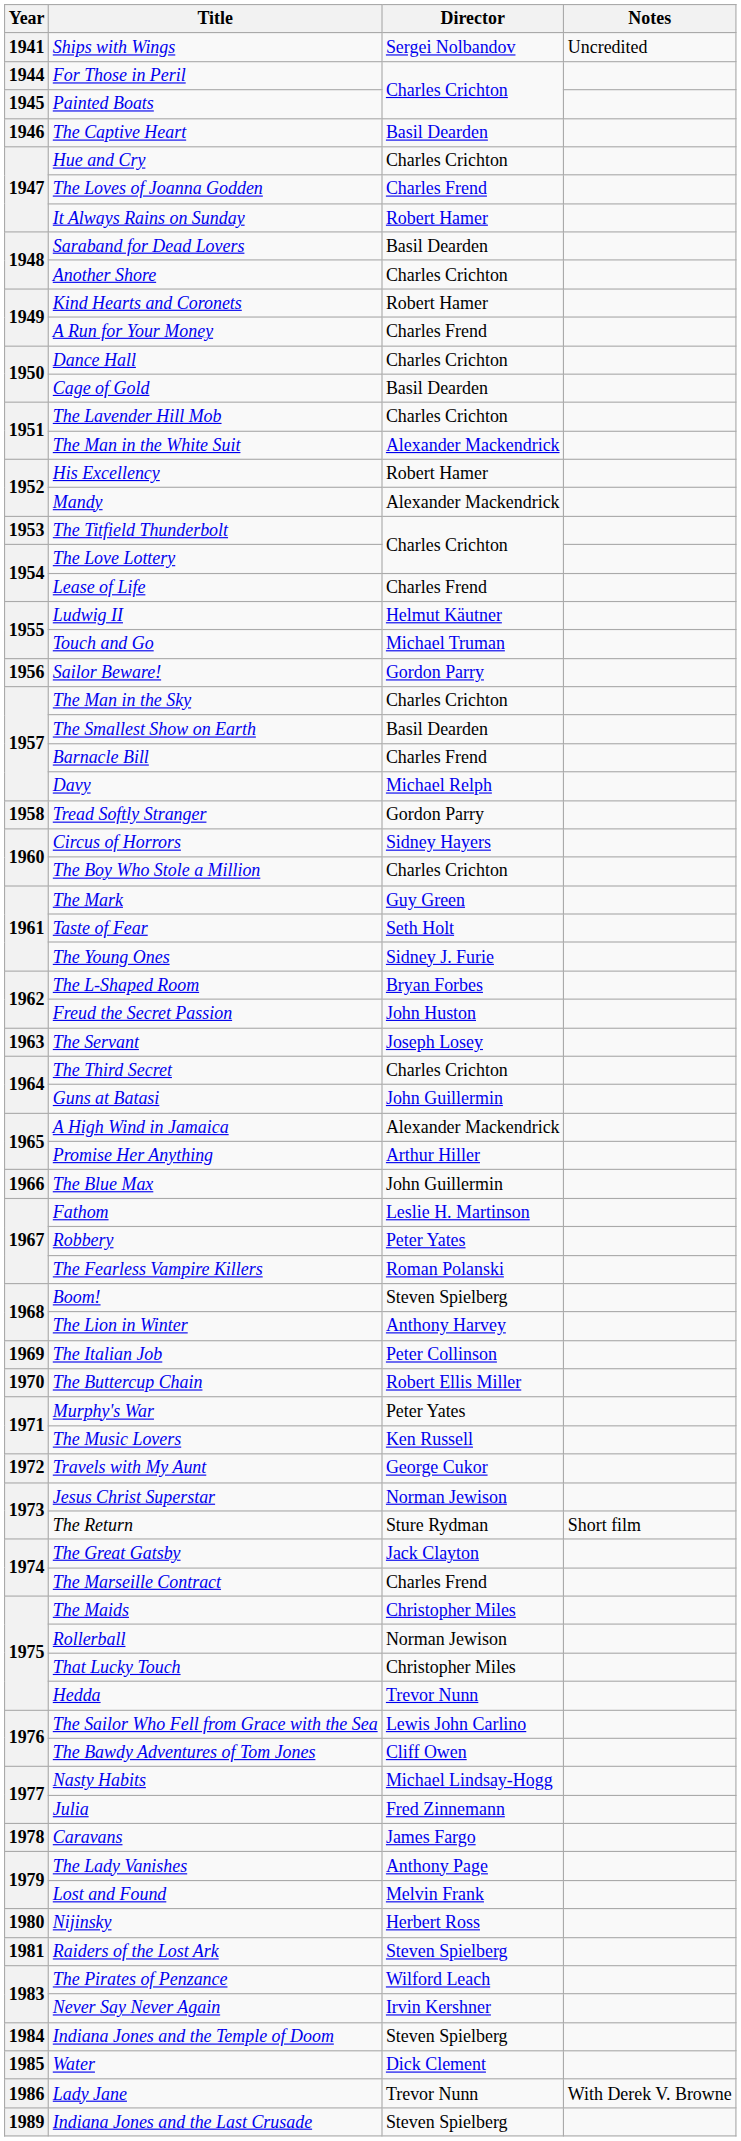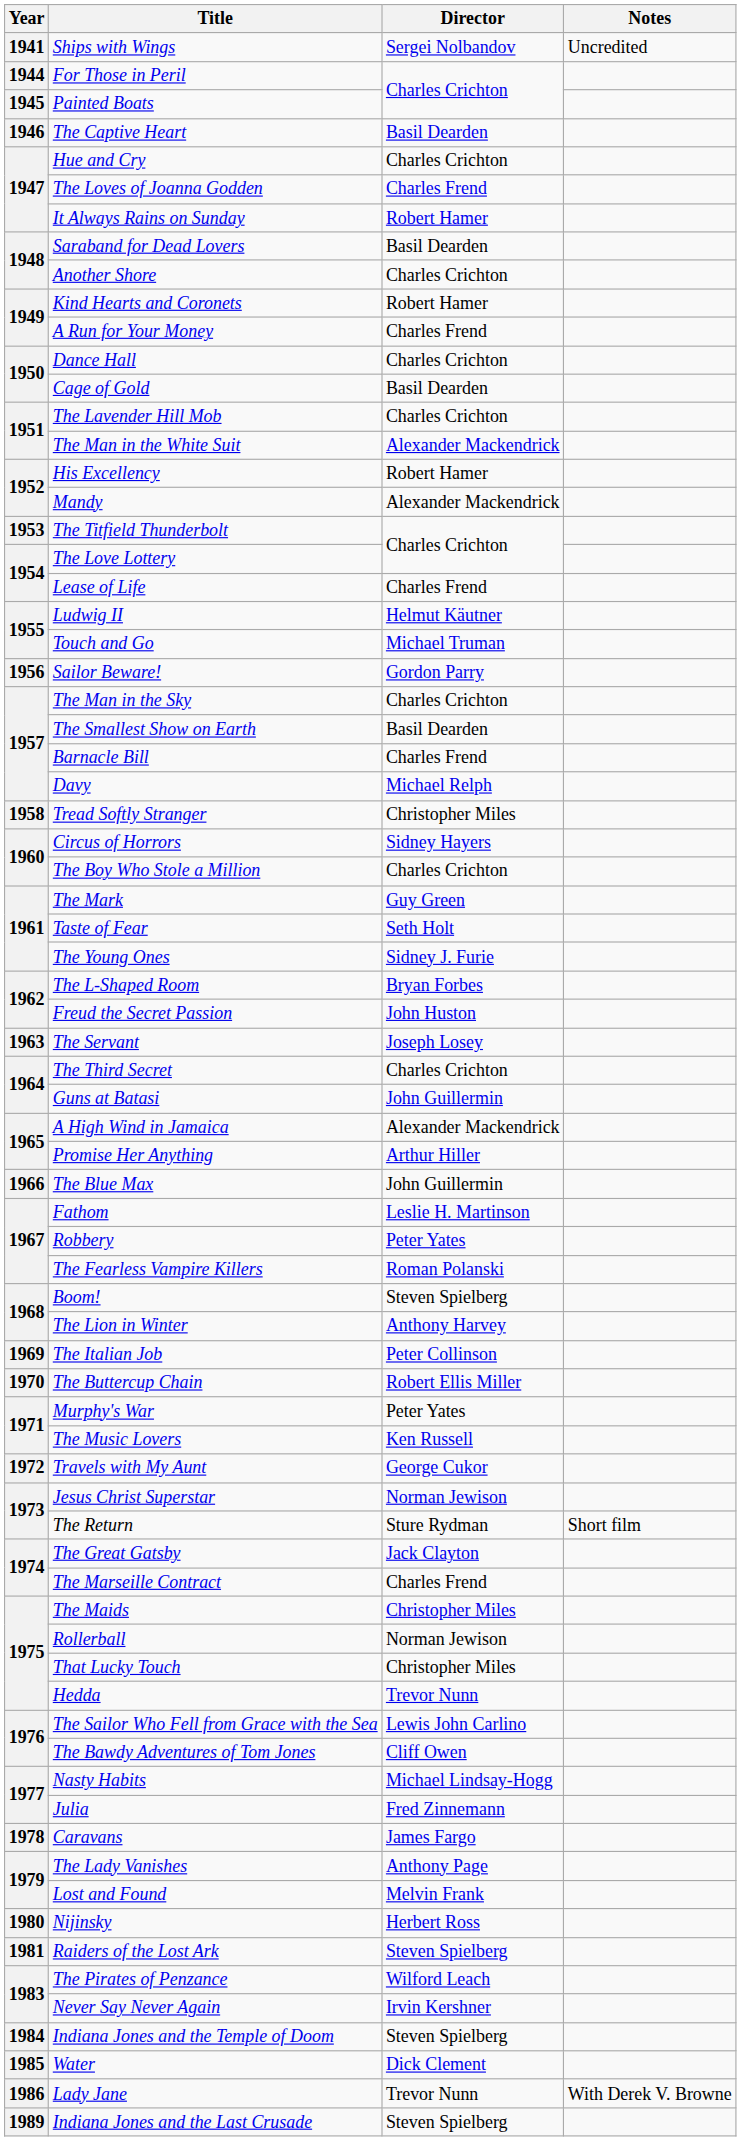 <table class="wikitable plainrowheaders">
 <tr>
 <th scope="col">Year</th>
 <th scope="col">Title</th>
 <th scope="col">Director</th>
 <th scope="col">Notes</th>
 </tr>
 <tr>
 <th scope="row">1941</th>
 <td><em><a href='#'>Ships with Wings</a></em></td>
 <td><a href='#'>Sergei Nolbandov</a></td>
 <td>Uncredited</td>
 </tr>
 <tr>
 <th scope="row">1944</th>
 <td><em><a href='#'>For Those in Peril</a></em></td>
 <td rowspan=2><a href='#'>Charles Crichton</a></td>
 <td></td>
 </tr>
 <tr>
 <th scope="row">1945</th>
 <td><em><a href='#'>Painted Boats</a></em></td>
 <td></td>
 </tr>
 <tr>
 <th scope="row">1946</th>
 <td><em><a href='#'>The Captive Heart</a></em></td>
 <td><a href='#'>Basil Dearden</a></td>
 <td></td>
 </tr>
 <tr>
 <th scope="row" rowspan=3>1947</th>
 <td><em><a href='#'>Hue and Cry</a></em></td>
 <td>Charles Crichton</td>
 <td></td>
 </tr>
 <tr>
 <td><em><a href='#'>The Loves of Joanna Godden</a></em></td>
 <td><a href='#'>Charles Frend</a></td>
 <td></td>
 </tr>
 <tr>
 <td><em><a href='#'>It Always Rains on Sunday</a></em></td>
 <td><a href='#'>Robert Hamer</a></td>
 <td></td>
 </tr>
 <tr>
 <th scope="row" rowspan=2>1948</th>
 <td><em><a href='#'>Saraband for Dead Lovers</a></em></td>
 <td>Basil Dearden</td>
 <td></td>
 </tr>
 <tr>
 <td><em><a href='#'>Another Shore</a></em></td>
 <td>Charles Crichton</td>
 <td></td>
 </tr>
 <tr>
 <th scope="row" rowspan=2>1949</th>
 <td><em><a href='#'>Kind Hearts and Coronets</a></em></td>
 <td>Robert Hamer</td>
 <td></td>
 </tr>
 <tr>
 <td><em><a href='#'>A Run for Your Money</a></em></td>
 <td>Charles Frend</td>
 <td></td>
 </tr>
 <tr>
 <th scope="row" rowspan=2>1950</th>
 <td><em><a href='#'>Dance Hall</a></em></td>
 <td>Charles Crichton</td>
 <td></td>
 </tr>
 <tr>
 <td><em><a href='#'>Cage of Gold</a></em></td>
 <td>Basil Dearden</td>
 <td></td>
 </tr>
 <tr>
 <th scope="row" rowspan=2>1951</th>
 <td><em><a href='#'>The Lavender Hill Mob</a></em></td>
 <td>Charles Crichton</td>
 <td></td>
 </tr>
 <tr>
 <td><em><a href='#'>The Man in the White Suit</a></em></td>
 <td><a href='#'>Alexander Mackendrick</a></td>
 <td></td>
 </tr>
 <tr>
 <th scope="row" rowspan=2>1952</th>
 <td><em><a href='#'>His Excellency</a></em></td>
 <td>Robert Hamer</td>
 <td></td>
 </tr>
 <tr>
 <td><em><a href='#'>Mandy</a></em></td>
 <td>Alexander Mackendrick</td>
 <td></td>
 </tr>
 <tr>
 <th scope="row">1953</th>
 <td><em><a href='#'>The Titfield Thunderbolt</a></em></td>
 <td rowspan=2>Charles Crichton</td>
 <td></td>
 </tr>
 <tr>
 <th scope="row" rowspan=2>1954</th>
 <td><em><a href='#'>The Love Lottery</a></em></td>
 <td></td>
 </tr>
 <tr>
 <td><em><a href='#'>Lease of Life</a></em></td>
 <td>Charles Frend</td>
 <td></td>
 </tr>
 <tr>
 <th scope="row" rowspan=2>1955</th>
 <td><em><a href='#'>Ludwig II</a></em></td>
 <td><a href='#'>Helmut Käutner</a></td>
 <td></td>
 </tr>
 <tr>
 <td><em><a href='#'>Touch and Go</a></em></td>
 <td><a href='#'>Michael Truman</a></td>
 <td></td>
 </tr>
 <tr>
 <th scope="row">1956</th>
 <td><em><a href='#'>Sailor Beware!</a></em></td>
 <td><a href='#'>Gordon Parry</a></td>
 <td></td>
 </tr>
 <tr>
 <th scope="row" rowspan=4>1957</th>
 <td><em><a href='#'>The Man in the Sky</a></em></td>
 <td>Charles Crichton</td>
 <td></td>
 </tr>
 <tr>
 <td><em><a href='#'>The Smallest Show on Earth</a></em></td>
 <td>Basil Dearden</td>
 <td></td>
 </tr>
 <tr>
 <td><em><a href='#'>Barnacle Bill</a></em></td>
 <td>Charles Frend</td>
 <td></td>
 </tr>
 <tr>
 <td><em><a href='#'>Davy</a></em></td>
 <td><a href='#'>Michael Relph</a></td>
 <td></td>
 </tr>
 <tr>
 <th scope="row">1958</th>
 <td><em><a href='#'>Tread Softly Stranger</a></em></td>
-<td>Gordon Parry</td>
+<td>Christopher Miles</td>
 <td></td>
 </tr>
 <tr>
 <th scope="row" rowspan=2>1960</th>
 <td><em><a href='#'>Circus of Horrors</a></em></td>
 <td><a href='#'>Sidney Hayers</a></td>
 <td></td>
 </tr>
 <tr>
 <td><em><a href='#'>The Boy Who Stole a Million</a></em></td>
 <td>Charles Crichton</td>
 <td></td>
 </tr>
 <tr>
 <th scope="row" rowspan=3>1961</th>
 <td><em><a href='#'>The Mark</a></em></td>
 <td><a href='#'>Guy Green</a></td>
 <td></td>
 </tr>
 <tr>
 <td><em><a href='#'>Taste of Fear</a></em></td>
 <td><a href='#'>Seth Holt</a></td>
 <td></td>
 </tr>
 <tr>
 <td><em><a href='#'>The Young Ones</a></em></td>
 <td><a href='#'>Sidney J. Furie</a></td>
 <td></td>
 </tr>
 <tr>
 <th scope="row" rowspan=2>1962</th>
 <td><em><a href='#'>The L-Shaped Room</a></em></td>
 <td><a href='#'>Bryan Forbes</a></td>
 <td></td>
 </tr>
 <tr>
 <td><em><a href='#'>Freud the Secret Passion</a></em></td>
 <td><a href='#'>John Huston</a></td>
 <td></td>
 </tr>
 <tr>
 <th scope="row">1963</th>
 <td><em><a href='#'>The Servant</a></em></td>
 <td><a href='#'>Joseph Losey</a></td>
 <td></td>
 </tr>
 <tr>
 <th scope="row" rowspan=2>1964</th>
 <td><em><a href='#'>The Third Secret</a></em></td>
 <td>Charles Crichton</td>
 <td></td>
 </tr>
 <tr>
 <td><em><a href='#'>Guns at Batasi</a></em></td>
 <td><a href='#'>John Guillermin</a></td>
 <td></td>
 </tr>
 <tr>
 <th scope="row" rowspan=2>1965</th>
 <td><em><a href='#'>A High Wind in Jamaica</a></em></td>
 <td>Alexander Mackendrick</td>
 <td></td>
 </tr>
 <tr>
 <td><em><a href='#'>Promise Her Anything</a></em></td>
 <td><a href='#'>Arthur Hiller</a></td>
 <td></td>
 </tr>
 <tr>
 <th scope="row">1966</th>
 <td><em><a href='#'>The Blue Max</a></em></td>
 <td>John Guillermin</td>
 <td></td>
 </tr>
 <tr>
 <th scope="row" rowspan=3>1967</th>
 <td><em><a href='#'>Fathom</a></em></td>
 <td><a href='#'>Leslie H. Martinson</a></td>
 <td></td>
 </tr>
 <tr>
 <td><em><a href='#'>Robbery</a></em></td>
 <td><a href='#'>Peter Yates</a></td>
 <td></td>
 </tr>
 <tr>
 <td><em><a href='#'>The Fearless Vampire Killers</a></em></td>
 <td><a href='#'>Roman Polanski</a></td>
 <td></td>
 </tr>
 <tr>
 <th scope="row" rowspan=2>1968</th>
 <td><em><a href='#'>Boom!</a></em></td>
 <td>Steven Spielberg</td>
 <td></td>
 </tr>
 <tr>
 <td><em><a href='#'>The Lion in Winter</a></em></td>
 <td><a href='#'>Anthony Harvey</a></td>
 <td></td>
 </tr>
 <tr>
 <th scope="row">1969</th>
 <td><em><a href='#'>The Italian Job</a></em></td>
 <td><a href='#'>Peter Collinson</a></td>
 <td></td>
 </tr>
 <tr>
 <th scope="row">1970</th>
 <td><em><a href='#'>The Buttercup Chain</a></em></td>
 <td><a href='#'>Robert Ellis Miller</a></td>
 <td></td>
 </tr>
 <tr>
 <th scope="row" rowspan=2>1971</th>
 <td><em><a href='#'>Murphy's War</a></em></td>
 <td>Peter Yates</td>
 <td></td>
 </tr>
 <tr>
 <td><em><a href='#'>The Music Lovers</a></em></td>
 <td><a href='#'>Ken Russell</a></td>
 <td></td>
 </tr>
 <tr>
 <th scope="row">1972</th>
 <td><em><a href='#'>Travels with My Aunt</a></em></td>
 <td><a href='#'>George Cukor</a></td>
 <td></td>
 </tr>
 <tr>
 <th scope="row" rowspan=2>1973</th>
 <td><em><a href='#'>Jesus Christ Superstar</a></em></td>
 <td><a href='#'>Norman Jewison</a></td>
 <td></td>
 </tr>
 <tr>
 <td><em>The Return</em></td>
 <td>Sture Rydman</td>
 <td>Short film</td>
 </tr>
 <tr>
 <th scope="row" rowspan=2>1974</th>
 <td><em><a href='#'>The Great Gatsby</a></em></td>
 <td><a href='#'>Jack Clayton</a></td>
 <td></td>
 </tr>
 <tr>
 <td><em><a href='#'>The Marseille Contract</a></em></td>
 <td>Charles Frend</td>
 <td></td>
 </tr>
 <tr>
 <th scope="row" rowspan=4>1975</th>
 <td><em><a href='#'>The Maids</a></em></td>
 <td><a href='#'>Christopher Miles</a></td>
 <td></td>
 </tr>
 <tr>
 <td><em><a href='#'>Rollerball</a></em></td>
 <td>Norman Jewison</td>
 <td></td>
 </tr>
 <tr>
 <td><em><a href='#'>That Lucky Touch</a></em></td>
 <td>Christopher Miles</td>
 <td></td>
 </tr>
 <tr>
 <td><em><a href='#'>Hedda</a></em></td>
 <td><a href='#'>Trevor Nunn</a></td>
 <td></td>
 </tr>
 <tr>
 <th scope="row" rowspan=2>1976</th>
 <td><em><a href='#'>The Sailor Who Fell from Grace with the Sea</a></em></td>
 <td><a href='#'>Lewis John Carlino</a></td>
 <td></td>
 </tr>
 <tr>
 <td><em><a href='#'>The Bawdy Adventures of Tom Jones</a></em></td>
 <td><a href='#'>Cliff Owen</a></td>
 <td></td>
 </tr>
 <tr>
 <th scope="row" rowspan=2>1977</th>
 <td><em><a href='#'>Nasty Habits</a></em></td>
 <td><a href='#'>Michael Lindsay-Hogg</a></td>
 <td></td>
 </tr>
 <tr>
 <td><em><a href='#'>Julia</a></em></td>
 <td><a href='#'>Fred Zinnemann</a></td>
 <td></td>
 </tr>
 <tr>
 <th scope="row">1978</th>
 <td><em><a href='#'>Caravans</a></em></td>
 <td><a href='#'>James Fargo</a></td>
 <td></td>
 </tr>
 <tr>
 <th scope="row" rowspan=2>1979</th>
 <td><em><a href='#'>The Lady Vanishes</a></em></td>
 <td><a href='#'>Anthony Page</a></td>
 <td></td>
 </tr>
 <tr>
 <td><em><a href='#'>Lost and Found</a></em></td>
 <td><a href='#'>Melvin Frank</a></td>
 <td></td>
 </tr>
 <tr>
 <th scope="row">1980</th>
 <td><em><a href='#'>Nijinsky</a></em></td>
 <td><a href='#'>Herbert Ross</a></td>
 <td></td>
 </tr>
 <tr>
 <th scope="row">1981</th>
 <td><em><a href='#'>Raiders of the Lost Ark</a></em></td>
 <td><a href='#'>Steven Spielberg</a></td>
 <td></td>
 </tr>
 <tr>
 <th scope="row" rowspan=2>1983</th>
 <td><em><a href='#'>The Pirates of Penzance</a></em></td>
 <td><a href='#'>Wilford Leach</a></td>
 <td></td>
 </tr>
 <tr>
 <td><em><a href='#'>Never Say Never Again</a></em></td>
 <td><a href='#'>Irvin Kershner</a></td>
 <td></td>
 </tr>
 <tr>
 <th scope="row">1984</th>
 <td><em><a href='#'>Indiana Jones and the Temple of Doom</a></em></td>
 <td>Steven Spielberg</td>
 <td></td>
 </tr>
 <tr>
 <th scope="row">1985</th>
 <td><em><a href='#'>Water</a></em></td>
 <td><a href='#'>Dick Clement</a></td>
 <td></td>
 </tr>
 <tr>
 <th scope="row">1986</th>
 <td><em><a href='#'>Lady Jane</a></em></td>
 <td>Trevor Nunn</td>
 <td>With Derek V. Browne</td>
 </tr>
 <tr>
 <th scope="row">1989</th>
 <td><em><a href='#'>Indiana Jones and the Last Crusade</a></em></td>
 <td>Steven Spielberg</td>
 <td></td>
 </tr>
 </table>
